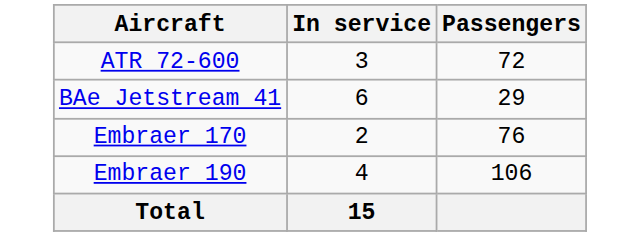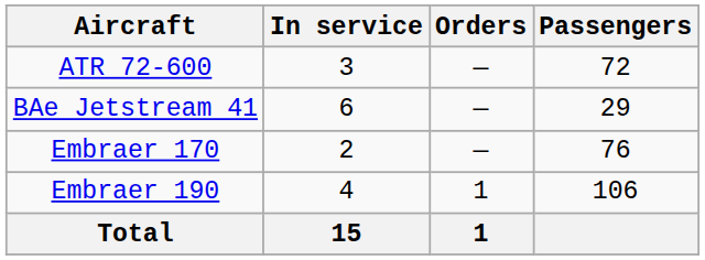 <table class="wikitable" style="border-collapse:collapse;text-align:center;margin:auto;">
 <tr>
 <th>Aircraft</th>
 <th>In service</th>
+<th>Orders</th>
 <th>Passengers</th>
 </tr>
 <tr>
 <td><a href='#'>ATR 72-600</a></td>
 <td>3</td>
+<td>—</td>
 <td>72</td>
 </tr>
 <tr>
 <td><a href='#'>BAe Jetstream 41</a></td>
 <td>6</td>
+<td>—</td>
 <td>29</td>
 </tr>
 <tr>
 <td><a href='#'>Embraer 170</a></td>
 <td>2</td>
+<td>—</td>
 <td>76</td>
 </tr>
 <tr>
 <td><a href='#'>Embraer 190</a></td>
 <td>4</td>
+<td>1</td>
 <td>106</td>
 </tr>
 <tr>
 <th>Total</th>
 <th>15</th>
+<th>1</th>
 <th></th>
 </tr>
 </table>
